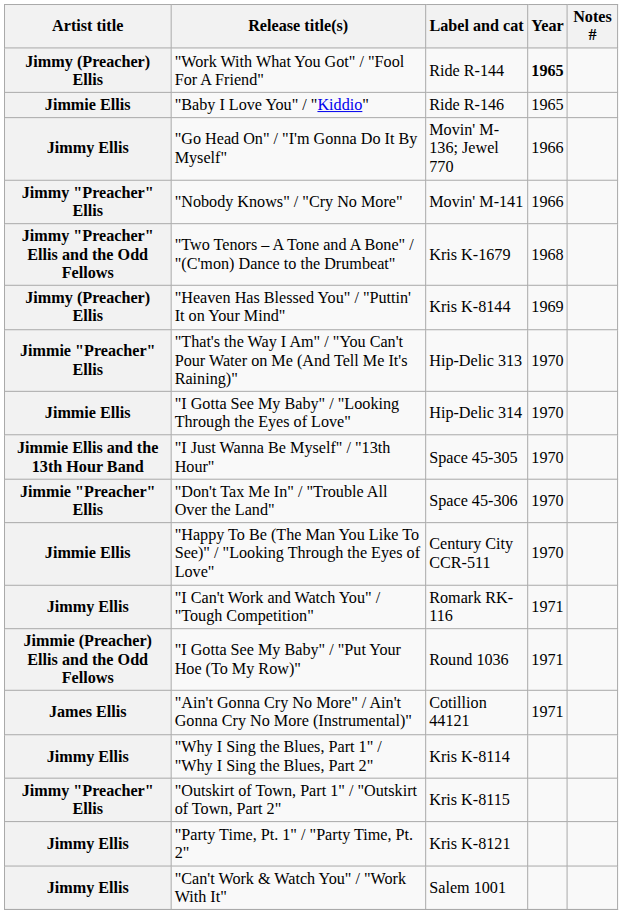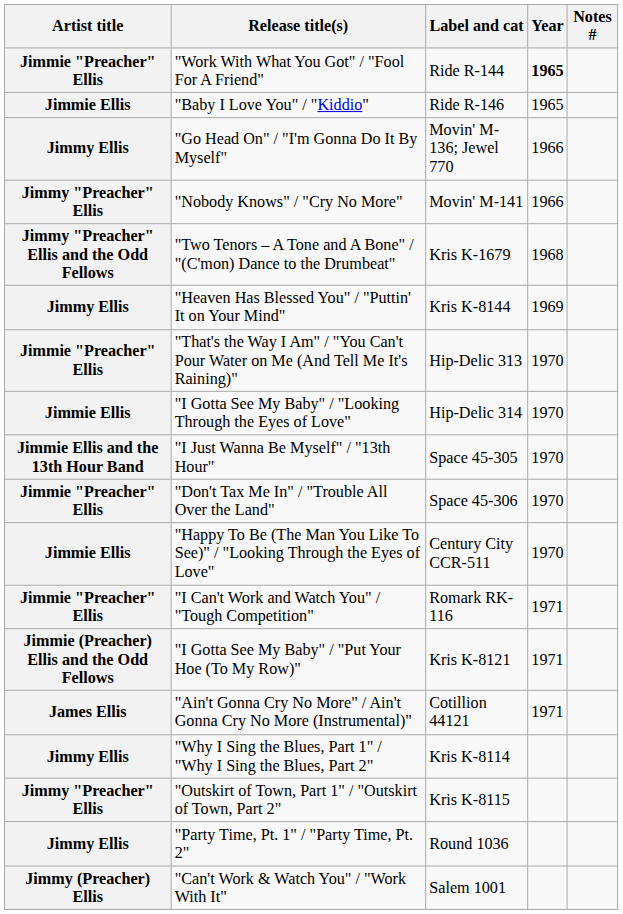 <table class="wikitable plainrowheaders sortable">
 <tr>
 <th scope="col">Artist title</th>
 <th scope="col">Release title(s)</th>
 <th scope="col">Label and cat</th>
 <th scope="col">Year</th>
 <th scope="col" class="unsortable">Notes #</th>
 </tr>
 <tr>
-<th scope="row">Jimmy (Preacher) Ellis</th>
+<th scope="row">Jimmie "Preacher" Ellis</th>
 <td>"Work With What You Got" / "Fool For A Friend"</td>
 <td>Ride R-144</td>
 <td><strong>1965</strong></td>
 <td></td>
 </tr>
 <tr>
 <th scope="row">Jimmie Ellis</th>
 <td>"Baby I Love You" / "<a href='#'>Kiddio</a>"</td>
 <td>Ride R-146</td>
 <td>1965</td>
 <td></td>
 </tr>
 <tr>
 <th scope="row">Jimmy Ellis</th>
 <td>"Go Head On" / "I'm Gonna Do It By Myself"</td>
 <td>Movin' M-136; Jewel 770</td>
 <td>1966</td>
 <td></td>
 </tr>
 <tr>
 <th scope="row">Jimmy "Preacher" Ellis</th>
 <td>"Nobody Knows" / "Cry No More"</td>
 <td>Movin' M-141</td>
 <td>1966</td>
 <td></td>
 </tr>
 <tr>
 <th scope="row">Jimmy "Preacher" Ellis and the Odd Fellows</th>
 <td>"Two Tenors – A Tone and A Bone" / "(C'mon) Dance to the Drumbeat"</td>
 <td>Kris K-1679</td>
 <td>1968</td>
 <td></td>
 </tr>
 <tr>
-<th scope="row">Jimmy (Preacher) Ellis</th>
+<th scope="row">Jimmy Ellis</th>
 <td>"Heaven Has Blessed You" / "Puttin' It on Your Mind"</td>
 <td>Kris K-8144</td>
 <td>1969</td>
 <td></td>
 </tr>
 <tr>
 <th scope="row">Jimmie "Preacher" Ellis</th>
 <td>"That's the Way I Am" / "You Can't Pour Water on Me (And Tell Me It's Raining)"</td>
 <td>Hip-Delic 313</td>
 <td>1970</td>
 <td></td>
 </tr>
 <tr>
 <th scope="row">Jimmie Ellis</th>
 <td>"I Gotta See My Baby" / "Looking Through the Eyes of Love"</td>
 <td>Hip-Delic 314</td>
 <td>1970</td>
 <td></td>
 </tr>
 <tr>
 <th scope="row">Jimmie Ellis and the 13th Hour Band</th>
 <td>"I Just Wanna Be Myself" / "13th Hour"</td>
 <td>Space 45-305</td>
 <td>1970</td>
 <td></td>
 </tr>
 <tr>
 <th scope="row">Jimmie "Preacher" Ellis</th>
 <td>"Don't Tax Me In" / "Trouble All Over the Land"</td>
 <td>Space 45-306</td>
 <td>1970</td>
 <td></td>
 </tr>
 <tr>
 <th scope="row">Jimmie Ellis</th>
 <td>"Happy To Be (The Man You Like To See)" / "Looking Through the Eyes of Love"</td>
 <td>Century City CCR-511</td>
 <td>1970</td>
 <td></td>
 </tr>
 <tr>
-<th scope="row">Jimmy Ellis</th>
+<th scope="row">Jimmie "Preacher" Ellis</th>
 <td>"I Can't Work and Watch You" / "Tough Competition"</td>
 <td>Romark RK-116</td>
 <td>1971</td>
 <td></td>
 </tr>
 <tr>
 <th scope="row">Jimmie (Preacher) Ellis and the Odd Fellows</th>
 <td>"I Gotta See My Baby" / "Put Your Hoe (To My Row)"</td>
-<td>Round 1036</td>
+<td>Kris K-8121</td>
 <td>1971</td>
 <td></td>
 </tr>
 <tr>
 <th scope="row">James Ellis</th>
 <td>"Ain't Gonna Cry No More" / Ain't Gonna Cry No More (Instrumental)"</td>
 <td>Cotillion 44121</td>
 <td>1971</td>
 <td></td>
 </tr>
 <tr>
 <th scope="row">Jimmy Ellis</th>
 <td>"Why I Sing the Blues, Part 1" / "Why I Sing the Blues, Part 2"</td>
 <td>Kris K-8114</td>
 <td></td>
 <td></td>
 </tr>
 <tr>
 <th scope="row">Jimmy "Preacher" Ellis</th>
 <td>"Outskirt of Town, Part 1" / "Outskirt of Town, Part 2"</td>
 <td>Kris K-8115</td>
 <td></td>
 <td></td>
 </tr>
 <tr>
 <th scope="row">Jimmy Ellis</th>
 <td>"Party Time, Pt. 1" / "Party Time, Pt. 2"</td>
-<td>Kris K-8121</td>
+<td>Round 1036</td>
 <td></td>
 <td></td>
 </tr>
 <tr>
-<th scope="row">Jimmy Ellis</th>
+<th scope="row">Jimmy (Preacher) Ellis</th>
 <td>"Can't Work & Watch You" / "Work With It"</td>
 <td>Salem 1001</td>
 <td></td>
 <td></td>
 </tr>
 <tr>
 </tr>
 </table>
